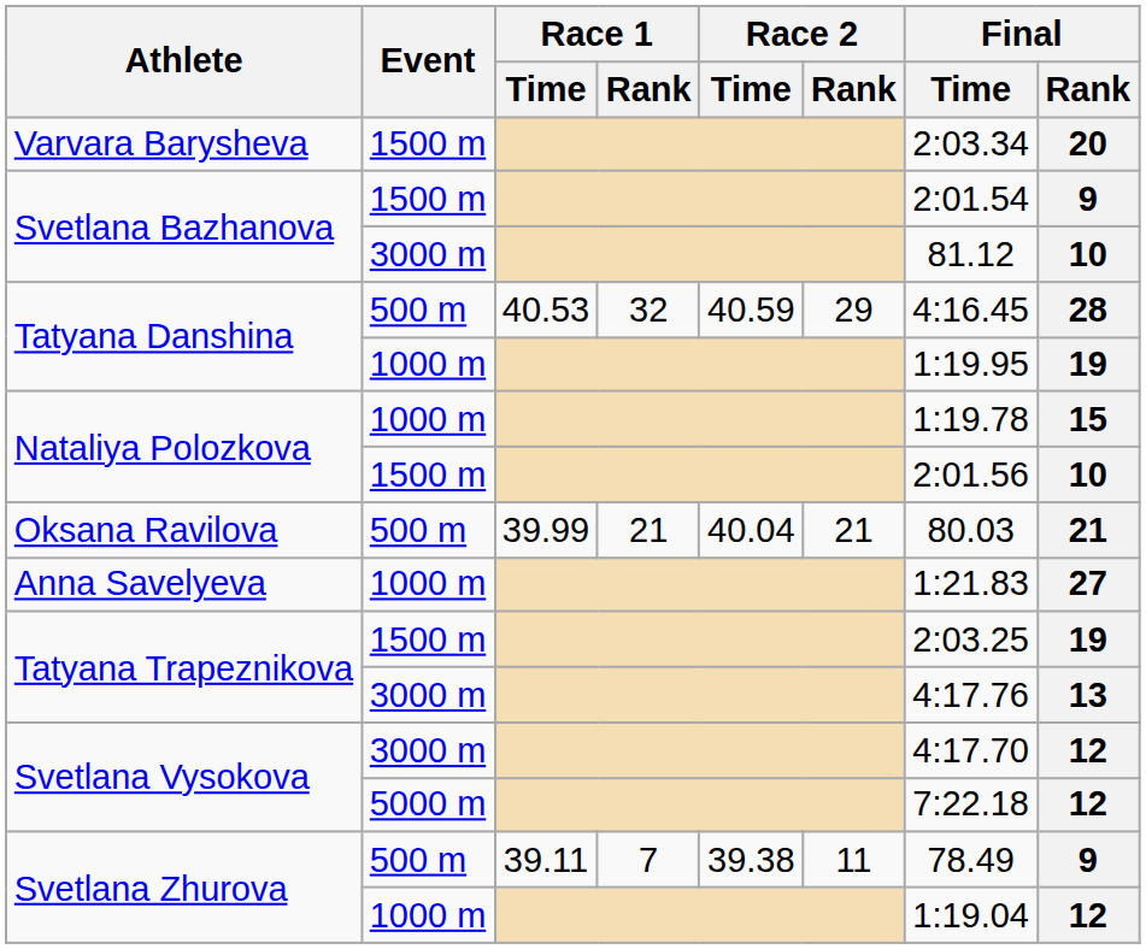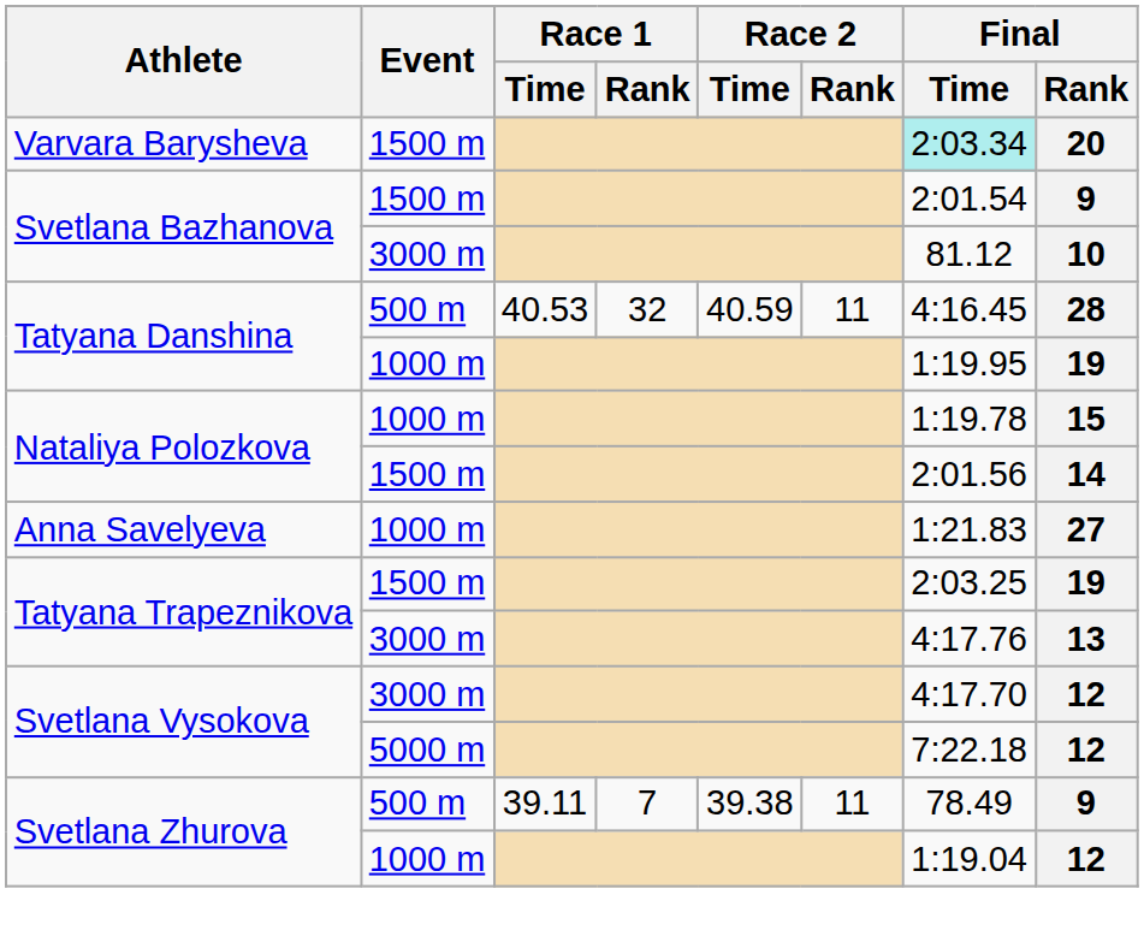 <table class="wikitable" style="font-size:90%">
 <tr>
 <th rowspan="2">Athlete</th>
 <th rowspan="2">Event</th>
 <th colspan="2">Race 1</th>
 <th colspan="2">Race 2</th>
 <th colspan="2">Final</th>
 </tr>
 <tr>
 <th>Time</th>
 <th>Rank</th>
 <th>Time</th>
 <th>Rank</th>
 <th>Time</th>
 <th>Rank</th>
 </tr>
 <tr>
 <td><a href='#'>Varvara Barysheva</a></td>
 <td><a href='#'>1500 m</a></td>
 <td colspan=4 align="center" bgcolor="wheat"></td>
-<td align="center">2:03.34</td>
+<td align="center" style="background: paleturquoise;">2:03.34</td>
 <th align="center">20</th>
 </tr>
 <tr>
 <td rowspan=2><a href='#'>Svetlana Bazhanova</a></td>
 <td><a href='#'>1500 m</a></td>
 <td colspan=4 align="center" bgcolor="wheat"></td>
 <td align="center">2:01.54</td>
 <th align="center">9</th>
 </tr>
 <tr>
 <td><a href='#'>3000 m</a></td>
 <td colspan=4 align="center" bgcolor="wheat"></td>
 <td align="center">81.12</td>
 <th align="center">10</th>
 </tr>
 <tr>
 <td rowspan=2><a href='#'>Tatyana Danshina</a></td>
 <td><a href='#'>500 m</a></td>
 <td align="center">40.53</td>
 <td align="center">32</td>
 <td align="center">40.59</td>
-<td align="center">29</td>
+<td align="center">11</td>
 <td align="center">4:16.45</td>
 <th align="center">28</th>
 </tr>
 <tr>
 <td><a href='#'>1000 m</a></td>
 <td colspan=4 align="center" bgcolor="wheat"></td>
 <td align="center">1:19.95</td>
 <th align="center">19</th>
 </tr>
 <tr>
 <td rowspan=2><a href='#'>Nataliya Polozkova</a></td>
 <td><a href='#'>1000 m</a></td>
 <td colspan=4 align="center" bgcolor="wheat"></td>
 <td align="center">1:19.78</td>
 <th align="center">15</th>
 </tr>
 <tr>
 <td><a href='#'>1500 m</a></td>
 <td colspan=4 align="center" bgcolor="wheat"></td>
 <td align="center">2:01.56</td>
-<th align="center">10</th>
-</tr>
-<tr>
-<td><a href='#'>Oksana Ravilova</a></td>
-<td><a href='#'>500 m</a></td>
-<td align="center">39.99</td>
-<td align="center">21</td>
-<td align="center">40.04</td>
-<td align="center">21</td>
-<td align="center">80.03</td>
-<th align="center">21</th>
+<th align="center">14</th>
 </tr>
 <tr>
 <td><a href='#'>Anna Savelyeva</a></td>
 <td><a href='#'>1000 m</a></td>
 <td colspan=4 align="center" bgcolor="wheat"></td>
 <td align="center">1:21.83</td>
 <th align="center">27</th>
 </tr>
 <tr>
 <td rowspan=2><a href='#'>Tatyana Trapeznikova</a></td>
 <td><a href='#'>1500 m</a></td>
 <td colspan=4 align="center" bgcolor="wheat"></td>
 <td align="center">2:03.25</td>
 <th align="center">19</th>
 </tr>
 <tr>
 <td><a href='#'>3000 m</a></td>
 <td colspan=4 align="center" bgcolor="wheat"></td>
 <td align="center">4:17.76</td>
 <th align="center">13</th>
 </tr>
 <tr>
 <td rowspan=2><a href='#'>Svetlana Vysokova</a></td>
 <td><a href='#'>3000 m</a></td>
 <td colspan=4 align="center" bgcolor="wheat"></td>
 <td align="center">4:17.70</td>
 <th align="center">12</th>
 </tr>
 <tr>
 <td><a href='#'>5000 m</a></td>
 <td colspan=4 align="center" bgcolor="wheat"></td>
 <td align="center">7:22.18</td>
 <th align="center">12</th>
 </tr>
 <tr>
 <td rowspan=2><a href='#'>Svetlana Zhurova</a></td>
 <td><a href='#'>500 m</a></td>
 <td align="center">39.11</td>
 <td align="center">7</td>
 <td align="center">39.38</td>
 <td align="center">11</td>
 <td align="center">78.49</td>
 <th align="center">9</th>
 </tr>
 <tr>
 <td><a href='#'>1000 m</a></td>
 <td colspan=4 align="center" bgcolor="wheat"></td>
 <td align="center">1:19.04</td>
 <th align="center">12</th>
 </tr>
 </table>
